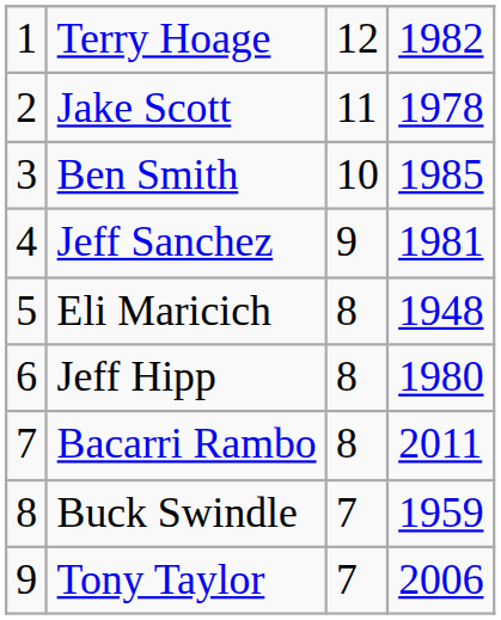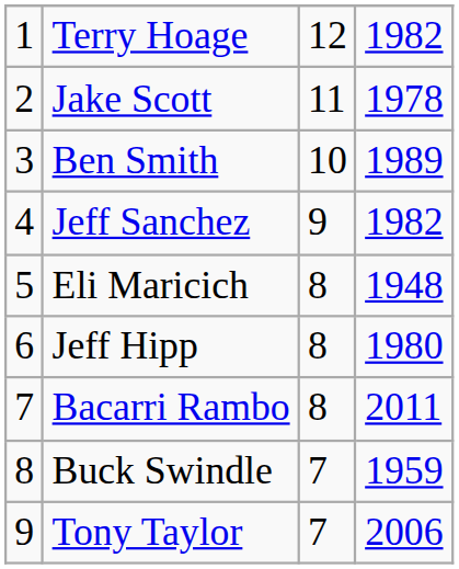 <table class="wikitable">
 <tr>
 </tr>
 <tr>
 <td>1</td>
 <td><a href='#'>Terry Hoage</a></td>
 <td>12</td>
 <td><a href='#'>1982</a></td>
 </tr>
 <tr>
 <td>2</td>
 <td><a href='#'>Jake Scott</a></td>
 <td>11</td>
 <td><a href='#'>1978</a></td>
 </tr>
 <tr>
 <td>3</td>
 <td><a href='#'>Ben Smith</a></td>
 <td>10</td>
-<td><a href='#'>1985</a></td>
+<td><a href='#'>1989</a></td>
 </tr>
 <tr>
 <td>4</td>
 <td><a href='#'>Jeff Sanchez</a></td>
 <td>9</td>
-<td><a href='#'>1981</a></td>
+<td><a href='#'>1982</a></td>
 </tr>
 <tr>
 <td>5</td>
 <td>Eli Maricich</td>
 <td>8</td>
 <td><a href='#'>1948</a></td>
 </tr>
 <tr>
 <td>6</td>
 <td>Jeff Hipp</td>
 <td>8</td>
 <td><a href='#'>1980</a></td>
 </tr>
 <tr>
 <td>7</td>
 <td><a href='#'>Bacarri Rambo</a></td>
 <td>8</td>
 <td><a href='#'>2011</a></td>
 </tr>
 <tr>
 <td>8</td>
 <td>Buck Swindle</td>
 <td>7</td>
 <td><a href='#'>1959</a></td>
 </tr>
 <tr>
 <td>9</td>
 <td><a href='#'>Tony Taylor</a></td>
 <td>7</td>
 <td><a href='#'>2006</a></td>
 </tr>
 </table>
